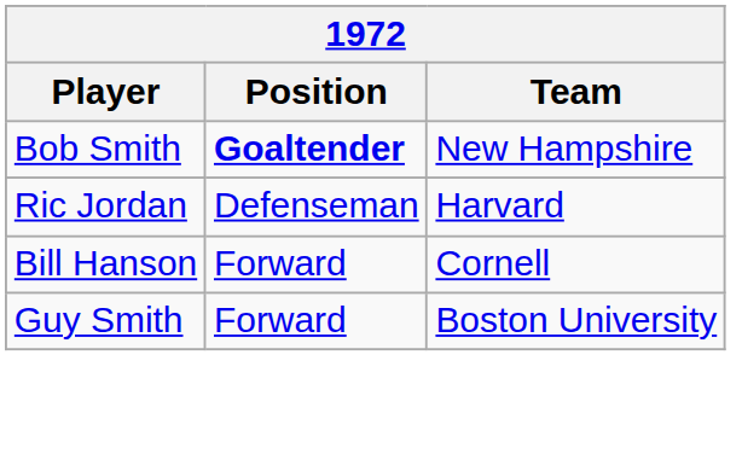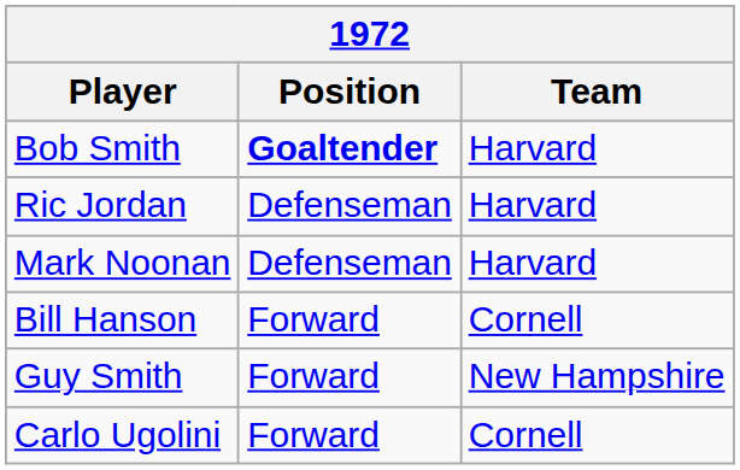 <table class="wikitable">
 <tr>
 <th colspan=3><a href='#'>1972</a></th>
 </tr>
 <tr>
 <th>Player</th>
 <th>Position</th>
 <th>Team</th>
 </tr>
 <tr>
 <td><a href='#'>Bob Smith</a></td>
 <td><strong><a href='#'>Goaltender</a></strong></td>
-<td><a href='#'>New Hampshire</a></td>
+<td><a href='#'>Harvard</a></td>
 </tr>
 <tr>
 <td><a href='#'>Ric Jordan</a></td>
+<td><a href='#'>Defenseman</a></td>
+<td><a href='#'>Harvard</a></td>
+</tr>
+<tr>
+<td><a href='#'>Mark Noonan</a></td>
 <td><a href='#'>Defenseman</a></td>
 <td><a href='#'>Harvard</a></td>
 </tr>
 <tr>
 <td><a href='#'>Bill Hanson</a></td>
 <td><a href='#'>Forward</a></td>
 <td><a href='#'>Cornell</a></td>
 </tr>
 <tr>
 <td><a href='#'>Guy Smith</a></td>
 <td><a href='#'>Forward</a></td>
-<td><a href='#'>Boston University</a></td>
+<td><a href='#'>New Hampshire</a></td>
+</tr>
+<tr>
+<td><a href='#'>Carlo Ugolini</a></td>
+<td><a href='#'>Forward</a></td>
+<td><a href='#'>Cornell</a></td>
 </tr>
 </table>
